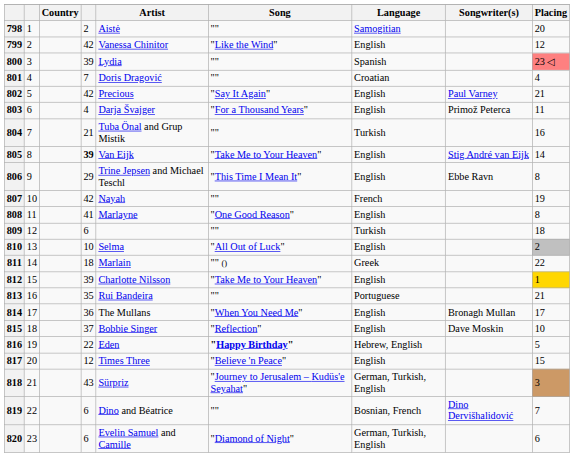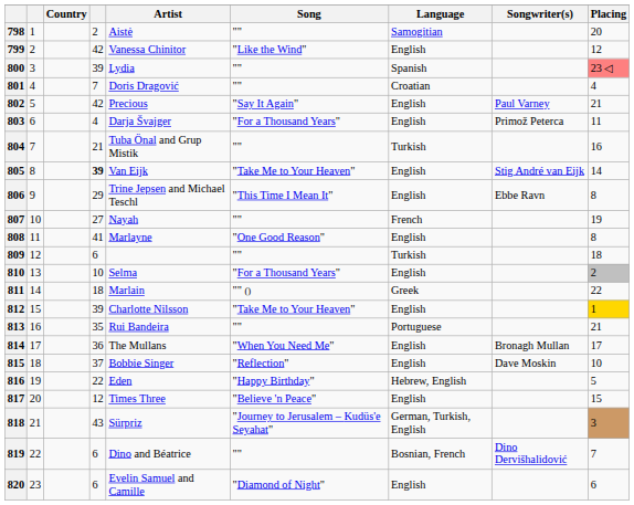 <table class="wikitable plainrowheaders" style="width:100%">
 <tr>
 </tr>
 <tr>
 <th scope="col"></th>
 <th scope="col"></th>
 <th scope="col">Country</th>
 <th scope="col"></th>
 <th scope="col">Artist</th>
 <th scope="col">Song</th>
 <th scope="col">Language</th>
 <th scope="col">Songwriter(s)</th>
 <th scope="col">Placing</th>
 </tr>
 <tr>
 <th scope="row">798</th>
 <td>1</td>
 <td></td>
 <td>2</td>
 <td><a href='#'>Aistė</a></td>
 <td>""</td>
 <td><a href='#'>Samogitian</a></td>
 <td></td>
 <td>20</td>
 </tr>
 <tr>
 <th scope="row">799</th>
 <td>2</td>
 <td></td>
 <td>42</td>
 <td><a href='#'>Vanessa Chinitor</a></td>
 <td>"<a href='#'>Like the Wind</a>"</td>
 <td>English</td>
 <td></td>
 <td>12</td>
 </tr>
 <tr>
 <th scope="row">800</th>
 <td>3</td>
 <td></td>
 <td>39</td>
 <td><a href='#'>Lydia</a></td>
 <td>""</td>
 <td>Spanish</td>
 <td></td>
 <td bgcolor="#FE8080">23 ◁</td>
 </tr>
 <tr>
 <th scope="row">801</th>
 <td>4</td>
 <td></td>
 <td>7</td>
 <td><a href='#'>Doris Dragović</a></td>
 <td>""</td>
 <td>Croatian</td>
 <td></td>
 <td>4</td>
 </tr>
 <tr>
 <th scope="row">802</th>
 <td>5</td>
 <td></td>
 <td>42</td>
 <td><a href='#'>Precious</a></td>
 <td>"<a href='#'>Say It Again</a>"</td>
 <td>English</td>
 <td><a href='#'>Paul Varney</a></td>
 <td>21</td>
 </tr>
 <tr>
 <th scope="row">803</th>
 <td>6</td>
 <td></td>
 <td>4</td>
 <td><a href='#'>Darja Švajger</a></td>
 <td>"<a href='#'>For a Thousand Years</a>"</td>
 <td>English</td>
 <td>Primož Peterca</td>
 <td>11</td>
 </tr>
 <tr>
 <th scope="row">804</th>
 <td>7</td>
 <td></td>
 <td>21</td>
 <td><a href='#'>Tuba Önal</a> and Grup Mistik</td>
 <td>""</td>
 <td>Turkish</td>
 <td></td>
 <td>16</td>
 </tr>
 <tr>
 <th scope="row">805</th>
 <td>8</td>
 <td></td>
 <td><strong>39</strong></td>
 <td><a href='#'>Van Eijk</a></td>
 <td>"<a href='#'>Take Me to Your Heaven</a>"</td>
 <td>English</td>
 <td><a href='#'>Stig André van Eijk</a></td>
 <td>14</td>
 </tr>
 <tr>
 <th scope="row">806</th>
 <td>9</td>
 <td></td>
 <td>29</td>
 <td><a href='#'>Trine Jepsen</a> and Michael Teschl</td>
 <td>"<a href='#'>This Time I Mean It</a>"</td>
 <td>English</td>
 <td>Ebbe Ravn</td>
 <td>8</td>
 </tr>
 <tr>
 <th scope="row">807</th>
 <td>10</td>
 <td></td>
-<td>42</td>
+<td>27</td>
 <td><a href='#'>Nayah</a></td>
 <td>""</td>
 <td>French</td>
 <td></td>
 <td>19</td>
 </tr>
 <tr>
 <th scope="row">808</th>
 <td>11</td>
 <td></td>
 <td>41</td>
 <td><a href='#'>Marlayne</a></td>
 <td>"<a href='#'>One Good Reason</a>"</td>
 <td>English</td>
 <td></td>
 <td>8</td>
 </tr>
 <tr>
 <th scope="row">809</th>
 <td>12</td>
 <td></td>
 <td>6</td>
 <td></td>
 <td>""</td>
 <td>Turkish</td>
 <td></td>
 <td>18</td>
 </tr>
 <tr>
 <th scope="row">810</th>
 <td>13</td>
 <td></td>
 <td>10</td>
 <td><a href='#'>Selma</a></td>
-<td>"<a href='#'>All Out of Luck</a>"</td>
+<td>"<a href='#'>For a Thousand Years</a>"</td>
 <td>English</td>
 <td></td>
 <td bgcolor="silver">2</td>
 </tr>
 <tr>
 <th scope="row">811</th>
 <td>14</td>
 <td></td>
 <td>18</td>
 <td><a href='#'>Marlain</a></td>
 <td>"" <small>()</small></td>
 <td>Greek</td>
 <td></td>
 <td>22</td>
 </tr>
 <tr>
 <th scope="row">812</th>
 <td>15</td>
 <td></td>
 <td>39</td>
 <td><a href='#'>Charlotte Nilsson</a></td>
 <td>"<a href='#'>Take Me to Your Heaven</a>"</td>
 <td>English</td>
 <td></td>
 <td bgcolor="gold">1</td>
 </tr>
 <tr>
 <th scope="row">813</th>
 <td>16</td>
 <td></td>
 <td>35</td>
 <td><a href='#'>Rui Bandeira</a></td>
 <td>""</td>
 <td>Portuguese</td>
 <td></td>
 <td>21</td>
 </tr>
 <tr>
 <th scope="row">814</th>
 <td>17</td>
 <td></td>
 <td>36</td>
 <td>The Mullans</td>
 <td>"<a href='#'>When You Need Me</a>"</td>
 <td>English</td>
 <td>Bronagh Mullan</td>
 <td>17</td>
 </tr>
 <tr>
 <th scope="row">815</th>
 <td>18</td>
 <td></td>
 <td>37</td>
 <td><a href='#'>Bobbie Singer</a></td>
 <td>"<a href='#'>Reflection</a>"</td>
 <td>English</td>
 <td>Dave Moskin</td>
 <td>10</td>
 </tr>
 <tr>
 <th scope="row">816</th>
 <td>19</td>
 <td></td>
 <td>22</td>
 <td><a href='#'>Eden</a></td>
-<td><strong>"<a href='#'>Happy Birthday</a>"</strong></td>
+<td>"<a href='#'>Happy Birthday</a>"</td>
 <td>Hebrew, English</td>
 <td></td>
 <td>5</td>
 </tr>
 <tr>
 <th scope="row">817</th>
 <td>20</td>
 <td></td>
 <td>12</td>
 <td><a href='#'>Times Three</a></td>
 <td>"<a href='#'>Believe 'n Peace</a>"</td>
 <td>English</td>
 <td></td>
 <td>15</td>
 </tr>
 <tr>
 <th scope="row">818</th>
 <td>21</td>
 <td></td>
 <td>43</td>
 <td><a href='#'>Sürpriz</a></td>
 <td>"<a href='#'>Journey to Jerusalem – <span>Kudüs'e Seyahat</span></a>"</td>
 <td>German, Turkish, English</td>
 <td></td>
 <td bgcolor="#C96">3</td>
 </tr>
 <tr>
 <th scope="row">819</th>
 <td>22</td>
 <td></td>
 <td>6</td>
 <td><a href='#'>Dino</a> and Béatrice</td>
 <td>""</td>
 <td>Bosnian, French</td>
 <td><a href='#'>Dino Dervišhalidović</a></td>
 <td>7</td>
 </tr>
 <tr>
 <th scope="row">820</th>
 <td>23</td>
 <td></td>
 <td>6</td>
 <td><a href='#'>Evelin Samuel</a> and <a href='#'>Camille</a></td>
 <td>"<a href='#'>Diamond of Night</a>"</td>
-<td>German, Turkish, English</td>
+<td>English</td>
 <td></td>
 <td>6</td>
 </tr>
 </table>
